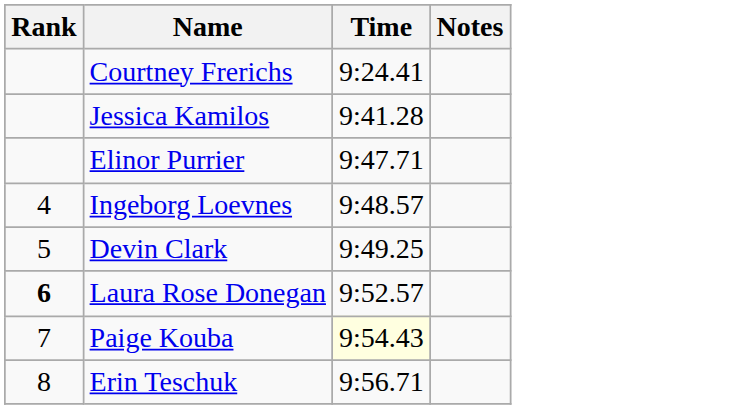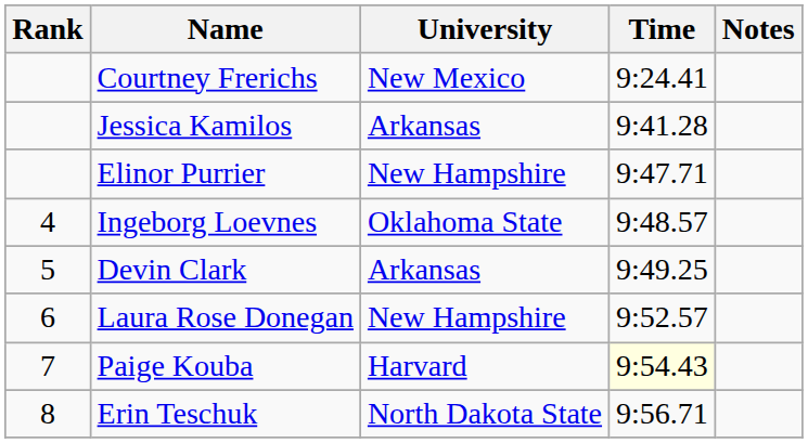 <table class="wikitable sortable" style="text-align:center">
 <tr>
 <th>Rank</th>
 <th>Name</th>
+<th>University</th>
 <th>Time</th>
 <th>Notes</th>
 </tr>
 <tr>
 <td></td>
 <td align=left><a href='#'>Courtney Frerichs</a></td>
+<td align=left><a href='#'>New Mexico</a></td>
 <td>9:24.41</td>
 <td></td>
 </tr>
 <tr>
 <td></td>
 <td align=left><a href='#'>Jessica Kamilos</a></td>
+<td align=left><a href='#'>Arkansas</a></td>
 <td>9:41.28</td>
 <td></td>
 </tr>
 <tr>
 <td></td>
 <td align=left><a href='#'>Elinor Purrier</a></td>
+<td align=left><a href='#'>New Hampshire</a></td>
 <td>9:47.71</td>
 <td></td>
 </tr>
 <tr>
 <td>4</td>
 <td align=left><a href='#'>Ingeborg Loevnes</a> </td>
+<td align=left><a href='#'>Oklahoma State</a></td>
 <td>9:48.57</td>
 <td></td>
 </tr>
 <tr>
 <td>5</td>
 <td align=left><a href='#'>Devin Clark</a></td>
+<td align=left><a href='#'>Arkansas</a></td>
 <td>9:49.25</td>
 <td></td>
 </tr>
 <tr>
-<td><strong>6</strong></td>
+<td>6</td>
 <td align=left><a href='#'>Laura Rose Donegan</a> </td>
+<td align=left><a href='#'>New Hampshire</a></td>
 <td>9:52.57</td>
 <td></td>
 </tr>
 <tr>
 <td>7</td>
 <td align=left><a href='#'>Paige Kouba</a></td>
+<td align=left><a href='#'>Harvard</a></td>
 <td style="background: lightyellow;">9:54.43</td>
 <td></td>
 </tr>
 <tr>
 <td>8</td>
 <td align=left><a href='#'>Erin Teschuk</a> </td>
+<td align=left><a href='#'>North Dakota State</a></td>
 <td>9:56.71</td>
 <td></td>
 </tr>
 </table>
